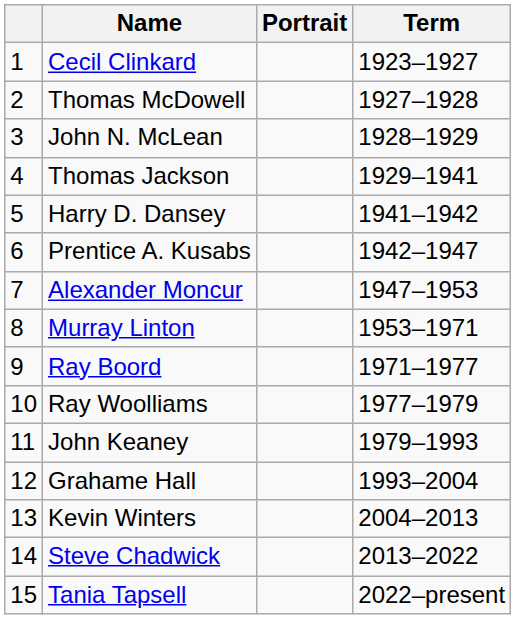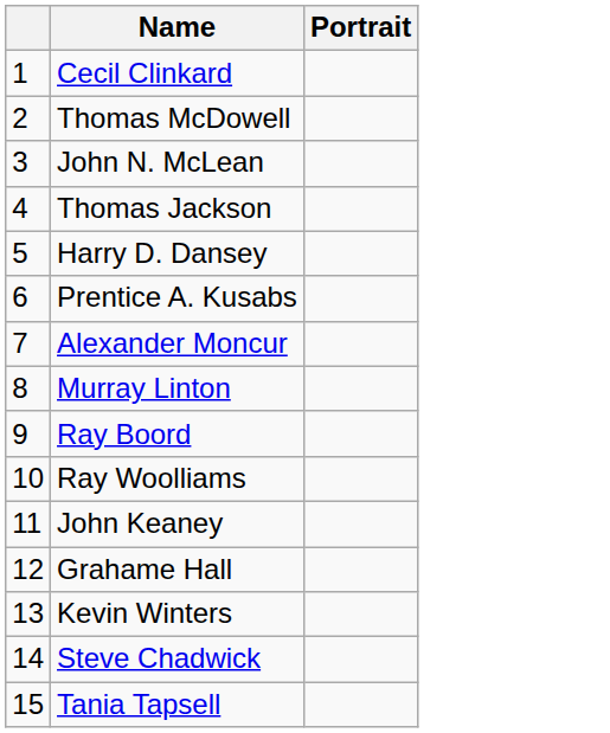 <table class="wikitable defaultcenter col2left">
 <tr>
 <th></th>
 <th>Name</th>
 <th>Portrait</th>
-<th>Term</th>
 </tr>
 <tr>
 <td>1</td>
 <td><a href='#'>Cecil Clinkard</a></td>
 <td></td>
-<td>1923–1927</td>
 </tr>
 <tr>
 <td>2</td>
 <td>Thomas McDowell</td>
 <td></td>
-<td>1927–1928</td>
 </tr>
 <tr>
 <td>3</td>
 <td>John N. McLean</td>
 <td></td>
-<td>1928–1929</td>
 </tr>
 <tr>
 <td>4</td>
 <td>Thomas Jackson</td>
 <td></td>
-<td>1929–1941</td>
 </tr>
 <tr>
 <td>5</td>
 <td>Harry D. Dansey</td>
 <td></td>
-<td>1941–1942</td>
 </tr>
 <tr>
 <td>6</td>
 <td>Prentice A. Kusabs</td>
 <td></td>
-<td>1942–1947</td>
 </tr>
 <tr>
 <td>7</td>
 <td><a href='#'>Alexander Moncur</a></td>
 <td></td>
-<td>1947–1953</td>
 </tr>
 <tr>
 <td>8</td>
 <td><a href='#'>Murray Linton</a></td>
 <td></td>
-<td>1953–1971</td>
 </tr>
 <tr>
 <td>9</td>
 <td><a href='#'>Ray Boord</a></td>
 <td></td>
-<td>1971–1977</td>
 </tr>
 <tr>
 <td>10</td>
 <td>Ray Woolliams</td>
 <td></td>
-<td>1977–1979</td>
 </tr>
 <tr>
 <td>11</td>
 <td>John Keaney</td>
 <td></td>
-<td>1979–1993</td>
 </tr>
 <tr>
 <td>12</td>
 <td>Grahame Hall</td>
 <td></td>
-<td>1993–2004</td>
 </tr>
 <tr>
 <td>13</td>
 <td>Kevin Winters</td>
 <td></td>
-<td>2004–2013</td>
 </tr>
 <tr>
 <td>14</td>
 <td><a href='#'>Steve Chadwick</a></td>
 <td></td>
-<td>2013–2022</td>
 </tr>
 <tr>
 <td>15</td>
 <td><a href='#'>Tania Tapsell</a></td>
 <td></td>
-<td align="center">2022–present</td>
 </tr>
 </table>
